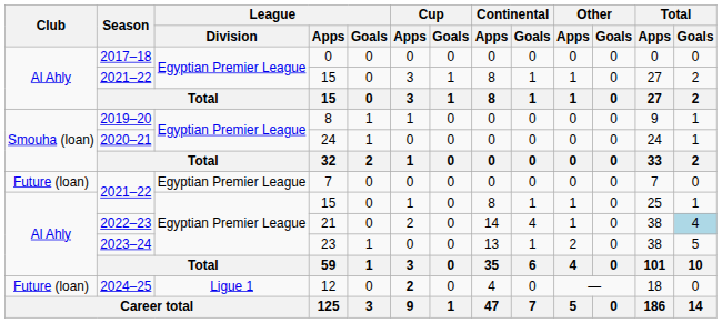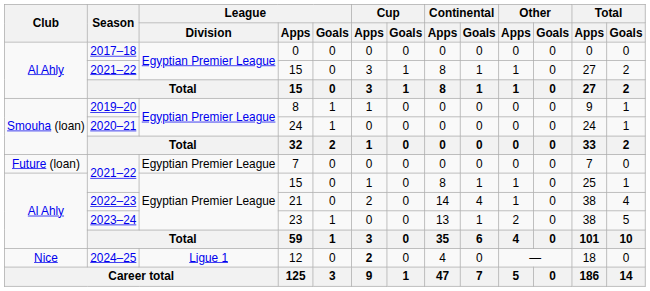 <table class="wikitable" style="text-align:center">
 <tr>
 <th rowspan="2">Club</th>
 <th rowspan="2">Season</th>
 <th colspan="3">League</th>
 <th colspan="2">Cup</th>
 <th colspan="2">Continental</th>
 <th colspan="2">Other</th>
 <th colspan="2">Total</th>
 </tr>
 <tr>
 <th>Division</th>
 <th>Apps</th>
 <th>Goals</th>
 <th>Apps</th>
 <th>Goals</th>
 <th>Apps</th>
 <th>Goals</th>
 <th>Apps</th>
 <th>Goals</th>
 <th>Apps</th>
 <th>Goals</th>
 </tr>
 <tr>
 <td rowspan="3"><a href='#'>Al Ahly</a></td>
 <td><a href='#'>2017–18</a></td>
 <td rowspan="2"><a href='#'>Egyptian Premier League</a></td>
 <td>0</td>
 <td>0</td>
 <td>0</td>
 <td>0</td>
 <td>0</td>
 <td>0</td>
 <td>0</td>
 <td>0</td>
 <td>0</td>
 <td>0</td>
 </tr>
 <tr>
 <td><a href='#'>2021–22</a></td>
 <td>15</td>
 <td>0</td>
 <td>3</td>
 <td>1</td>
 <td>8</td>
 <td>1</td>
 <td>1</td>
 <td>0</td>
 <td>27</td>
 <td>2</td>
 </tr>
 <tr>
 <th colspan="2">Total</th>
 <th>15</th>
 <th>0</th>
 <th>3</th>
 <th>1</th>
 <th>8</th>
 <th>1</th>
 <th>1</th>
 <th>0</th>
 <th>27</th>
 <th>2</th>
 </tr>
 <tr>
 <td rowspan="3"><a href='#'>Smouha</a> (loan)</td>
 <td><a href='#'>2019–20</a></td>
 <td rowspan="2"><a href='#'>Egyptian Premier League</a></td>
 <td>8</td>
 <td>1</td>
 <td>1</td>
 <td>0</td>
 <td>0</td>
 <td>0</td>
 <td>0</td>
 <td>0</td>
 <td>9</td>
 <td>1</td>
 </tr>
 <tr>
 <td><a href='#'>2020–21</a></td>
 <td>24</td>
 <td>1</td>
 <td>0</td>
 <td>0</td>
 <td>0</td>
 <td>0</td>
 <td>0</td>
 <td>0</td>
 <td>24</td>
 <td>1</td>
 </tr>
 <tr>
 <th colspan="2">Total</th>
 <th>32</th>
 <th>2</th>
 <th>1</th>
 <th>0</th>
 <th>0</th>
 <th>0</th>
 <th>0</th>
 <th>0</th>
 <th>33</th>
 <th>2</th>
 </tr>
 <tr>
 <td><a href='#'>Future</a> (loan)</td>
 <td rowspan="2"><a href='#'>2021–22</a></td>
 <td>Egyptian Premier League</td>
 <td>7</td>
 <td>0</td>
 <td>0</td>
 <td>0</td>
 <td>0</td>
 <td>0</td>
 <td>0</td>
 <td>0</td>
 <td>7</td>
 <td>0</td>
 </tr>
 <tr>
 <td rowspan="4"><a href='#'>Al Ahly</a></td>
 <td rowspan="3">Egyptian Premier League</td>
 <td>15</td>
 <td>0</td>
 <td>1</td>
 <td>0</td>
 <td>8</td>
 <td>1</td>
 <td>1</td>
 <td>0</td>
 <td>25</td>
 <td>1</td>
 </tr>
 <tr>
 <td><a href='#'>2022–23</a></td>
 <td>21</td>
 <td>0</td>
 <td>2</td>
 <td>0</td>
 <td>14</td>
 <td>4</td>
 <td>1</td>
 <td>0</td>
 <td>38</td>
-<td style="background: lightblue;">4</td>
+<td>4</td>
 </tr>
 <tr>
 <td><a href='#'>2023–24</a></td>
 <td>23</td>
 <td>1</td>
 <td>0</td>
 <td>0</td>
 <td>13</td>
 <td>1</td>
 <td>2</td>
 <td>0</td>
 <td>38</td>
 <td>5</td>
 </tr>
 <tr>
 <th colspan="2">Total</th>
 <th>59</th>
 <th>1</th>
 <th>3</th>
 <th>0</th>
 <th>35</th>
 <th>6</th>
 <th>4</th>
 <th>0</th>
 <th>101</th>
 <th>10</th>
 </tr>
 <tr>
-<td><a href='#'>Future</a> (loan)</td>
+<td><a href='#'>Nice</a></td>
 <td><a href='#'>2024–25</a></td>
 <td><a href='#'>Ligue 1</a></td>
 <td>12</td>
 <td>0</td>
 <td><strong>2</strong></td>
 <td>0</td>
 <td>4</td>
 <td>0</td>
 <td colspan="2">—</td>
 <td>18</td>
 <td>0</td>
 </tr>
 <tr>
 <th colspan="3">Career total</th>
 <th>125</th>
 <th>3</th>
 <th>9</th>
 <th>1</th>
 <th>47</th>
 <th>7</th>
 <th>5</th>
 <th>0</th>
 <th>186</th>
 <th>14</th>
 </tr>
 </table>
